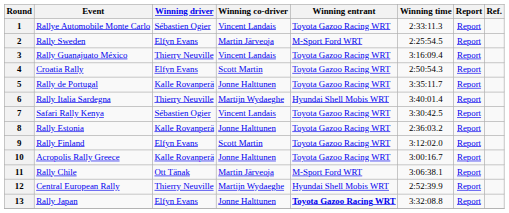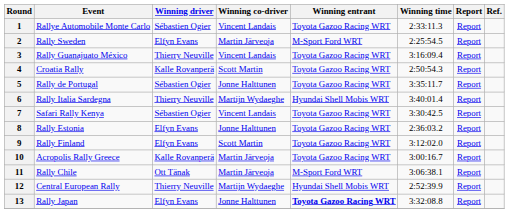 <table class="wikitable" style="font-size: 85%;">
 <tr>
 <th>Round</th>
 <th>Event</th>
 <th><a href='#'>Winning driver</a></th>
 <th>Winning co-driver</th>
 <th>Winning entrant</th>
 <th>Winning time</th>
 <th>Report</th>
 <th>Ref.</th>
 </tr>
 <tr>
 <th>1</th>
 <td> <a href='#'>Rallye Automobile Monte Carlo</a></td>
 <td> <a href='#'>Sébastien Ogier</a></td>
 <td> <a href='#'>Vincent Landais</a></td>
 <td> <a href='#'>Toyota Gazoo Racing WRT</a></td>
 <td align="center">2:33:11.3</td>
 <td align="center"><a href='#'>Report</a></td>
 <td align="center"></td>
 </tr>
 <tr>
 <th>2</th>
 <td> <a href='#'>Rally Sweden</a></td>
 <td> <a href='#'>Elfyn Evans</a></td>
 <td> <a href='#'>Martin Järveoja</a></td>
 <td> <a href='#'>M-Sport Ford WRT</a></td>
 <td align="center">2:25:54.5</td>
 <td align="center"><a href='#'>Report</a></td>
 <td align="center"></td>
 </tr>
 <tr>
 <th>3</th>
 <td> <a href='#'>Rally Guanajuato México</a></td>
 <td> <a href='#'>Thierry Neuville</a></td>
 <td> <a href='#'>Vincent Landais</a></td>
 <td> <a href='#'>Toyota Gazoo Racing WRT</a></td>
 <td align="center">3:16:09.4</td>
 <td align="center"><a href='#'>Report</a></td>
 <td align="center"></td>
 </tr>
 <tr>
 <th>4</th>
 <td> <a href='#'>Croatia Rally</a></td>
-<td> <a href='#'>Elfyn Evans</a></td>
+<td> <a href='#'>Kalle Rovanperä</a></td>
 <td> <a href='#'>Scott Martin</a></td>
 <td> <a href='#'>Toyota Gazoo Racing WRT</a></td>
 <td align="center">2:50:54.3</td>
 <td align="center"><a href='#'>Report</a></td>
 <td align="center"></td>
 </tr>
 <tr>
 <th>5</th>
 <td> <a href='#'>Rally de Portugal</a></td>
-<td> <a href='#'>Kalle Rovanperä</a></td>
+<td> <a href='#'>Sébastien Ogier</a></td>
 <td> <a href='#'>Jonne Halttunen</a></td>
 <td> <a href='#'>Toyota Gazoo Racing WRT</a></td>
 <td align="center">3:35:11.7</td>
 <td align="center"><a href='#'>Report</a></td>
 <td align="center"></td>
 </tr>
 <tr>
 <th>6</th>
 <td> <a href='#'>Rally Italia Sardegna</a></td>
 <td> <a href='#'>Thierry Neuville</a></td>
 <td> <a href='#'>Martijn Wydaeghe</a></td>
 <td> <a href='#'>Hyundai Shell Mobis WRT</a></td>
 <td align="center">3:40:01.4</td>
 <td align="center"><a href='#'>Report</a></td>
 <td align="center"></td>
 </tr>
 <tr>
 <th>7</th>
 <td> <a href='#'>Safari Rally Kenya</a></td>
 <td> <a href='#'>Sébastien Ogier</a></td>
 <td> <a href='#'>Vincent Landais</a></td>
 <td> <a href='#'>Toyota Gazoo Racing WRT</a></td>
 <td align="center">3:30:42.5</td>
 <td align="center"><a href='#'>Report</a></td>
 <td align="center"></td>
 </tr>
 <tr>
 <th>8</th>
 <td> <a href='#'>Rally Estonia</a></td>
-<td> <a href='#'>Kalle Rovanperä</a></td>
+<td> <a href='#'>Elfyn Evans</a></td>
 <td> <a href='#'>Jonne Halttunen</a></td>
 <td> <a href='#'>Toyota Gazoo Racing WRT</a></td>
 <td align="center">2:36:03.2</td>
 <td align="center"><a href='#'>Report</a></td>
 <td align="center"></td>
 </tr>
 <tr>
 <th>9</th>
 <td> <a href='#'>Rally Finland</a></td>
 <td> <a href='#'>Elfyn Evans</a></td>
 <td> <a href='#'>Scott Martin</a></td>
 <td> <a href='#'>Toyota Gazoo Racing WRT</a></td>
 <td align="center">3:12:02.0</td>
 <td align="center"><a href='#'>Report</a></td>
 <td align="center"></td>
 </tr>
 <tr>
 <th>10</th>
 <td> <a href='#'>Acropolis Rally Greece</a></td>
 <td> <a href='#'>Kalle Rovanperä</a></td>
-<td> <a href='#'>Jonne Halttunen</a></td>
+<td> <a href='#'>Martin Järveoja</a></td>
 <td> <a href='#'>Toyota Gazoo Racing WRT</a></td>
 <td align="center">3:00:16.7</td>
 <td align="center"><a href='#'>Report</a></td>
 <td align="center"></td>
 </tr>
 <tr>
 <th>11</th>
 <td> <a href='#'>Rally Chile</a></td>
 <td> <a href='#'>Ott Tänak</a></td>
 <td> <a href='#'>Martin Järveoja</a></td>
 <td> <a href='#'>M-Sport Ford WRT</a></td>
 <td align="center">3:06:38.1</td>
 <td align="center"><a href='#'>Report</a></td>
 <td align="center"></td>
 </tr>
 <tr>
 <th>12</th>
 <td> <a href='#'>Central European Rally</a></td>
 <td> <a href='#'>Thierry Neuville</a></td>
 <td> <a href='#'>Martijn Wydaeghe</a></td>
 <td> <a href='#'>Hyundai Shell Mobis WRT</a></td>
 <td align="center">2:52:39.9</td>
 <td align="center"><a href='#'>Report</a></td>
 <td align="center"></td>
 </tr>
 <tr>
 <th>13</th>
 <td> <a href='#'>Rally Japan</a></td>
 <td> <a href='#'>Elfyn Evans</a></td>
 <td> <a href='#'>Jonne Halttunen</a></td>
 <td><strong> <a href='#'>Toyota Gazoo Racing WRT</a></strong></td>
 <td align="center">3:32:08.8</td>
 <td align="center"><a href='#'>Report</a></td>
 <td align="center"></td>
 </tr>
 <tr>
 </tr>
 </table>
